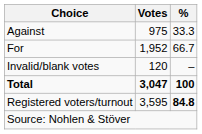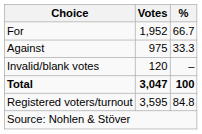 <table class=wikitable style=text-align:right>
 <tr>
 <th>Choice</th>
 <th>Votes</th>
 <th>%</th>
 </tr>
 <tr>
+<td align=left>For</td>
+<td>1,952</td>
+<td>66.7</td>
+</tr>
+<tr>
 <td align=left>Against</td>
 <td>975</td>
 <td>33.3</td>
-</tr>
-<tr>
-<td align=left>For</td>
-<td>1,952</td>
-<td>66.7</td>
 </tr>
 <tr>
 <td align=left>Invalid/blank votes</td>
 <td>120</td>
 <td>–</td>
 </tr>
 <tr>
 <td align=left><strong>Total</strong></td>
 <td><strong>3,047</strong></td>
 <td><strong>100</strong></td>
 </tr>
 <tr>
 <td align=left>Registered voters/turnout</td>
 <td>3,595</td>
-<td><strong>84.8</strong></td>
+<td>84.8</td>
 </tr>
 <tr>
 <td align=left colspan=3>Source: Nohlen & Stöver</td>
 </tr>
 </table>
